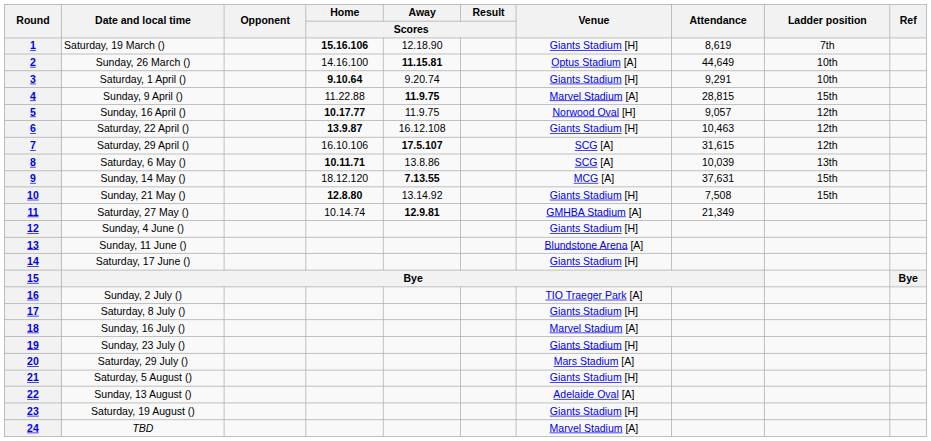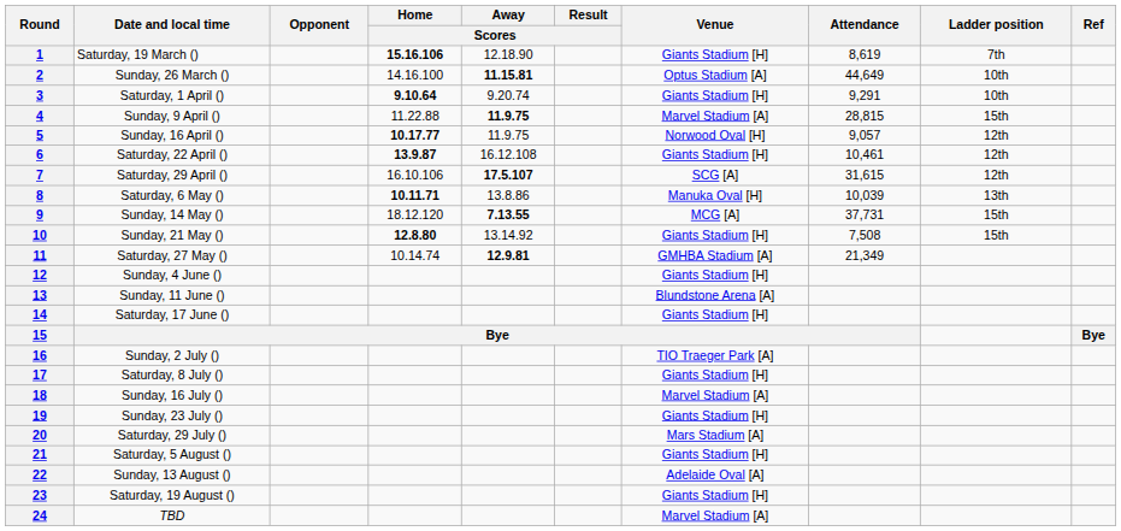 <table class="wikitable plainrowheaders" style="font-size:90%; width:100%; text-align:center;">
 <tr>
 <th rowspan="2" scope="gws">Round</th>
 <th rowspan="2" scope="gws">Date and local time</th>
 <th rowspan="2" scope="gws">Opponent</th>
 <th scope="gws">Home</th>
 <th scope="gws">Away</th>
 <th scope="gws">Result</th>
 <th rowspan="2" scope="gws">Venue</th>
 <th rowspan="2" scope="gws">Attendance</th>
 <th rowspan="2" scope="gws">Ladder position</th>
 <th rowspan="2" scope="gws" class="unsortable">Ref</th>
 </tr>
 <tr>
 <th colspan="3" scope="gws">Scores</th>
 </tr>
 <tr>
 <th scope="row" style="text-align: center;"><a href='#'>1</a></th>
 <td align="left">Saturday, 19 March ()</td>
 <td align="left"></td>
 <td><strong>15.16.106</strong></td>
 <td>12.18.90</td>
 <td></td>
 <td><a href='#'>Giants Stadium</a> [H]</td>
 <td>8,619</td>
 <td>7th</td>
 <td></td>
 </tr>
 <tr>
 <th><a href='#'>2</a></th>
 <td>Sunday, 26 March ()</td>
 <td></td>
 <td>14.16.100</td>
 <td><strong>11.15.81</strong></td>
 <td></td>
 <td><a href='#'>Optus Stadium</a> [A]</td>
 <td>44,649</td>
 <td>10th</td>
 <td></td>
 </tr>
 <tr>
 <th><a href='#'>3</a></th>
 <td>Saturday, 1 April ()</td>
 <td></td>
 <td><strong>9.10.64</strong></td>
 <td>9.20.74</td>
 <td></td>
 <td><a href='#'>Giants Stadium</a> [H]</td>
 <td>9,291</td>
 <td>10th</td>
 <td></td>
 </tr>
 <tr>
 <th><a href='#'>4</a></th>
 <td>Sunday, 9 April ()</td>
 <td></td>
 <td>11.22.88</td>
 <td><strong>11.9.75</strong></td>
 <td></td>
 <td><a href='#'>Marvel Stadium</a> [A]</td>
 <td>28,815</td>
 <td>15th</td>
 <td></td>
 </tr>
 <tr>
 <th><a href='#'>5</a></th>
 <td>Sunday, 16 April ()</td>
 <td></td>
 <td><strong>10.17.77</strong></td>
 <td>11.9.75</td>
 <td></td>
 <td><a href='#'>Norwood Oval</a> [H]</td>
 <td>9,057</td>
 <td>12th</td>
 <td></td>
 </tr>
 <tr>
 <th><a href='#'>6</a></th>
 <td>Saturday, 22 April ()</td>
 <td></td>
 <td><strong>13.9.87</strong></td>
 <td>16.12.108</td>
 <td></td>
 <td><a href='#'>Giants Stadium</a> [H]</td>
-<td>10,463</td>
+<td>10,461</td>
 <td>12th</td>
 <td></td>
 </tr>
 <tr>
 <th><a href='#'>7</a></th>
 <td>Saturday, 29 April ()</td>
 <td></td>
 <td>16.10.106</td>
 <td><strong>17.5.107</strong></td>
 <td></td>
 <td><a href='#'>SCG</a> [A]</td>
 <td>31,615</td>
 <td>12th</td>
 <td></td>
 </tr>
 <tr>
 <th><a href='#'>8</a></th>
 <td>Saturday, 6 May ()</td>
 <td></td>
 <td><strong>10.11.71</strong></td>
 <td>13.8.86</td>
 <td></td>
-<td><a href='#'>SCG</a> [A]</td>
+<td><a href='#'>Manuka Oval</a> [H]</td>
 <td>10,039</td>
 <td>13th</td>
 <td></td>
 </tr>
 <tr>
 <th><a href='#'>9</a></th>
 <td>Sunday, 14 May ()</td>
 <td></td>
 <td>18.12.120</td>
 <td><strong>7.13.55</strong></td>
 <td></td>
 <td><a href='#'>MCG</a> [A]</td>
-<td>37,631</td>
+<td>37,731</td>
 <td>15th</td>
 <td></td>
 </tr>
 <tr>
 <th><a href='#'>10</a></th>
 <td>Sunday, 21 May ()</td>
 <td></td>
 <td><strong>12.8.80</strong></td>
 <td>13.14.92</td>
 <td></td>
 <td><a href='#'>Giants Stadium</a> [H]</td>
 <td>7,508</td>
 <td>15th</td>
 <td></td>
 </tr>
 <tr>
 <th><a href='#'>11</a></th>
 <td>Saturday, 27 May ()</td>
 <td></td>
 <td>10.14.74</td>
 <td><strong>12.9.81</strong></td>
 <td></td>
 <td><a href='#'>GMHBA Stadium</a> [A]</td>
 <td>21,349</td>
 <td></td>
 <td></td>
 </tr>
 <tr>
 <th><a href='#'>12</a></th>
 <td>Sunday, 4 June ()</td>
 <td></td>
 <td></td>
 <td></td>
 <td></td>
 <td><a href='#'>Giants Stadium</a> [H]</td>
 <td></td>
 <td></td>
 <td></td>
 </tr>
 <tr>
 <th><a href='#'>13</a></th>
 <td>Sunday, 11 June ()</td>
 <td></td>
 <td></td>
 <td></td>
 <td></td>
 <td><a href='#'>Blundstone Arena</a> [A]</td>
 <td></td>
 <td></td>
 <td></td>
 </tr>
 <tr>
 <th><a href='#'>14</a></th>
 <td>Saturday, 17 June ()</td>
 <td></td>
 <td></td>
 <td></td>
 <td></td>
 <td><a href='#'>Giants Stadium</a> [H]</td>
 <td></td>
 <td></td>
 <td></td>
 </tr>
 <tr>
 <th><a href='#'>15</a></th>
 <th colspan="7">Bye</th>
 <td></td>
 <th>Bye</th>
 </tr>
 <tr>
 <th><a href='#'>16</a></th>
 <td>Sunday, 2 July  ()</td>
 <td></td>
 <td></td>
 <td></td>
 <td></td>
 <td><a href='#'>TIO Traeger Park</a> [A]</td>
 <td></td>
 <td></td>
 <td></td>
 </tr>
 <tr>
 <th><a href='#'>17</a></th>
 <td>Saturday, 8 July ()</td>
 <td></td>
 <td></td>
 <td></td>
 <td></td>
 <td><a href='#'>Giants Stadium</a> [H]</td>
 <td></td>
 <td></td>
 <td></td>
 </tr>
 <tr>
 <th><a href='#'>18</a></th>
 <td>Sunday, 16 July ()</td>
 <td></td>
 <td></td>
 <td></td>
 <td></td>
 <td><a href='#'>Marvel Stadium</a> [A]</td>
 <td></td>
 <td></td>
 <td></td>
 </tr>
 <tr>
 <th><a href='#'>19</a></th>
 <td>Sunday, 23 July ()</td>
 <td></td>
 <td></td>
 <td></td>
 <td></td>
 <td><a href='#'>Giants Stadium</a> [H]</td>
 <td></td>
 <td></td>
 <td></td>
 </tr>
 <tr>
 <th><a href='#'>20</a></th>
 <td>Saturday, 29 July ()</td>
 <td></td>
 <td></td>
 <td></td>
 <td></td>
 <td><a href='#'>Mars Stadium</a> [A]</td>
 <td></td>
 <td></td>
 <td></td>
 </tr>
 <tr>
 <th><a href='#'>21</a></th>
 <td>Saturday, 5 August ()</td>
 <td></td>
 <td></td>
 <td></td>
 <td></td>
 <td><a href='#'>Giants Stadium</a> [H]</td>
 <td></td>
 <td></td>
 <td></td>
 </tr>
 <tr>
 <th><a href='#'>22</a></th>
 <td>Sunday, 13 August ()</td>
 <td></td>
 <td></td>
 <td></td>
 <td></td>
 <td><a href='#'>Adelaide Oval</a> [A]</td>
 <td></td>
 <td></td>
 <td></td>
 </tr>
 <tr>
 <th><a href='#'>23</a></th>
 <td>Saturday, 19 August ()</td>
 <td></td>
 <td></td>
 <td></td>
 <td></td>
 <td><a href='#'>Giants Stadium</a> [H]</td>
 <td></td>
 <td></td>
 <td></td>
 </tr>
 <tr>
 <th><a href='#'>24</a></th>
 <td><em>TBD</em></td>
 <td></td>
 <td></td>
 <td></td>
 <td></td>
 <td><a href='#'>Marvel Stadium</a> [A]</td>
 <td></td>
 <td></td>
 <td></td>
 </tr>
 </table>
